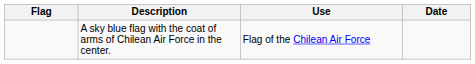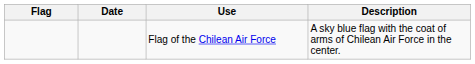 <table class="wikitable" style="background: #f9f9f9">
 <tr>
 <th width="110">Flag</th>
+<th width="100">Date</th>
+<th width="250">Use</th>
 <th width="250">Description</th>
-<th width="250">Use</th>
-<th width="100">Date</th>
 </tr>
 <tr>
 <td></td>
+<td></td>
+<td>Flag of the <a href='#'>Chilean Air Force</a></td>
 <td>A sky blue flag with the coat of arms of Chilean Air Force in the center.</td>
-<td>Flag of the <a href='#'>Chilean Air Force</a></td>
-<td></td>
 </tr>
 </table>
